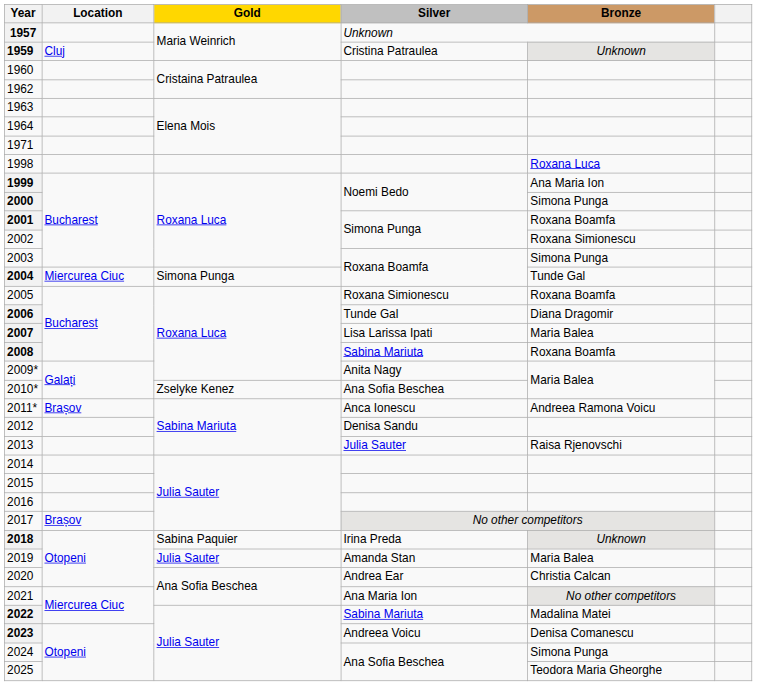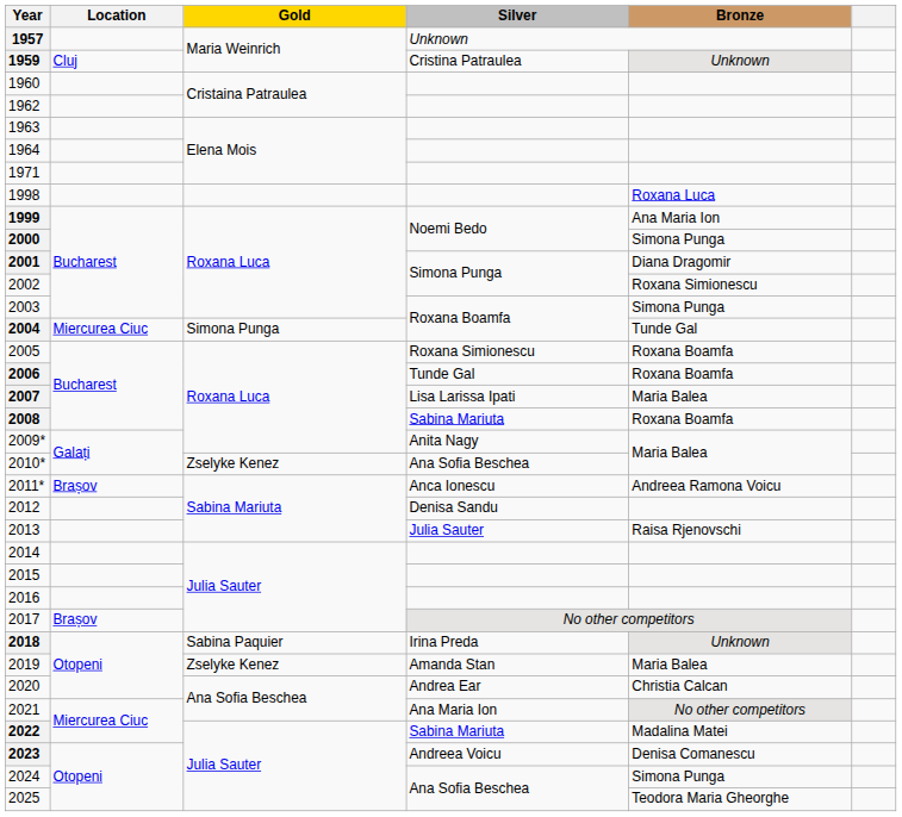 <table class="wikitable unsortable" style="text-align:left; width:80%">
 <tr>
 <th scope="col" style="text-align:center; width:5%">Year</th>
 <th scope="col" style="text-align:center; width:15%">Location</th>
 <th scope="col" style="text-align:center; width:25%; background:gold">Gold</th>
 <th scope="col" style="text-align:center; width:25%; background:silver">Silver</th>
 <th scope="col" style="text-align:center; width:25%; background:#c96">Bronze</th>
 <th scope="col" style="text-align:center; width:5%"></th>
 </tr>
 <tr>
 <th>1957</th>
 <td></td>
 <td rowspan="2">Maria Weinrich</td>
 <td colspan="2"><em>Unknown</em></td>
 <td></td>
 </tr>
 <tr>
 <th scope="row" style="text-align:left">1959</th>
 <td><a href='#'>Cluj</a></td>
 <td>Cristina Patraulea</td>
 <td align="center" bgcolor="e5e4e2"><em>Unknown</em></td>
 <td></td>
 </tr>
 <tr>
 <td>1960</td>
 <td></td>
 <td rowspan="2">Cristaina Patraulea</td>
 <td></td>
 <td></td>
 <td></td>
 </tr>
 <tr>
 <td>1962</td>
 <td></td>
 <td></td>
 <td></td>
 <td></td>
 </tr>
 <tr>
 <td>1963</td>
 <td></td>
 <td rowspan="3">Elena Mois</td>
 <td></td>
 <td></td>
 <td></td>
 </tr>
 <tr>
 <td>1964</td>
 <td></td>
 <td></td>
 <td></td>
 <td></td>
 </tr>
 <tr>
 <td>1971</td>
 <td></td>
 <td></td>
 <td></td>
 <td></td>
 </tr>
 <tr>
 <td>1998</td>
 <td></td>
 <td></td>
 <td></td>
 <td><a href='#'>Roxana Luca</a></td>
 <td></td>
 </tr>
 <tr>
 <th scope="row" style="text-align:left">1999</th>
 <td rowspan="5"><a href='#'>Bucharest</a></td>
 <td rowspan="5"><a href='#'>Roxana Luca</a></td>
 <td rowspan="2">Noemi Bedo</td>
 <td>Ana Maria Ion</td>
 <td></td>
 </tr>
 <tr>
 <th scope="row" style="text-align:left">2000</th>
 <td>Simona Punga</td>
 <td></td>
 </tr>
 <tr>
 <th scope="row" style="text-align:left">2001</th>
 <td rowspan="2">Simona Punga</td>
-<td>Roxana Boamfa</td>
+<td>Diana Dragomir</td>
 <td></td>
 </tr>
 <tr>
 <td>2002</td>
 <td>Roxana Simionescu</td>
 <td></td>
 </tr>
 <tr>
 <td>2003</td>
 <td rowspan="2">Roxana Boamfa</td>
 <td>Simona Punga</td>
 <td></td>
 </tr>
 <tr>
 <th scope="row" style="text-align:left">2004</th>
 <td><a href='#'>Miercurea Ciuc</a></td>
 <td>Simona Punga</td>
 <td>Tunde Gal</td>
 <td></td>
 </tr>
 <tr>
 <td>2005</td>
 <td rowspan="4"><a href='#'>Bucharest</a></td>
 <td rowspan="5"><a href='#'>Roxana Luca</a></td>
 <td>Roxana Simionescu</td>
 <td>Roxana Boamfa</td>
 <td></td>
 </tr>
 <tr>
 <th scope="row" style="text-align:left">2006</th>
 <td>Tunde Gal</td>
-<td>Diana Dragomir</td>
+<td>Roxana Boamfa</td>
 <td></td>
 </tr>
 <tr>
 <th scope="row" style="text-align:left">2007</th>
 <td>Lisa Larissa Ipati</td>
 <td>Maria Balea</td>
 <td></td>
 </tr>
 <tr>
 <th scope="row" style="text-align:left">2008</th>
 <td><a href='#'>Sabina Mariuta</a></td>
 <td>Roxana Boamfa</td>
 <td></td>
 </tr>
 <tr>
 <td>2009*</td>
 <td rowspan="2"><a href='#'>Galați</a></td>
 <td>Anita Nagy</td>
 <td rowspan="2">Maria Balea</td>
 <td></td>
 </tr>
 <tr>
 <td>2010*</td>
 <td>Zselyke Kenez</td>
 <td>Ana Sofia Beschea</td>
 <td></td>
 </tr>
 <tr>
 <td>2011*</td>
 <td><a href='#'>Brașov</a></td>
 <td rowspan="3"><a href='#'>Sabina Mariuta</a></td>
 <td>Anca Ionescu</td>
 <td>Andreea Ramona Voicu</td>
 <td></td>
 </tr>
 <tr>
 <td>2012</td>
 <td></td>
 <td>Denisa Sandu</td>
 <td></td>
 <td></td>
 </tr>
 <tr>
 <td>2013</td>
 <td></td>
 <td><a href='#'>Julia Sauter</a></td>
 <td>Raisa Rjenovschi</td>
 <td></td>
 </tr>
 <tr>
 <td>2014</td>
 <td></td>
 <td rowspan="4"><a href='#'>Julia Sauter</a></td>
 <td></td>
 <td></td>
 <td></td>
 </tr>
 <tr>
 <td>2015</td>
 <td></td>
 <td></td>
 <td></td>
 <td></td>
 </tr>
 <tr>
 <td>2016</td>
 <td></td>
 <td></td>
 <td></td>
 <td></td>
 </tr>
 <tr>
 <td>2017</td>
 <td><a href='#'>Brașov</a></td>
 <td colspan="2" align="center" bgcolor="e5e4e2"><em>No other competitors</em></td>
 <td></td>
 </tr>
 <tr>
 <th scope="row" style="text-align:left">2018</th>
 <td rowspan="3"><a href='#'>Otopeni</a></td>
 <td>Sabina Paquier</td>
 <td>Irina Preda</td>
 <td align="center" bgcolor="e5e4e2"><em>Unknown</em></td>
 <td></td>
 </tr>
 <tr>
 <td>2019</td>
-<td><a href='#'>Julia Sauter</a></td>
+<td>Zselyke Kenez</td>
 <td>Amanda Stan</td>
 <td>Maria Balea</td>
 <td></td>
 </tr>
 <tr>
 <td>2020</td>
 <td rowspan="2">Ana Sofia Beschea</td>
 <td>Andrea Ear</td>
 <td>Christia Calcan</td>
 <td></td>
 </tr>
 <tr>
 <td>2021</td>
 <td rowspan="2"><a href='#'>Miercurea Ciuc</a></td>
 <td>Ana Maria Ion</td>
 <td align="center" bgcolor="e5e4e2"><em>No other competitors</em></td>
 <td></td>
 </tr>
 <tr>
 <th scope="row" style="text-align:left">2022</th>
 <td rowspan="4"><a href='#'>Julia Sauter</a></td>
 <td><a href='#'>Sabina Mariuta</a></td>
 <td>Madalina Matei</td>
 <td></td>
 </tr>
 <tr>
 <th scope="row" style="text-align:left">2023</th>
 <td rowspan="3"><a href='#'>Otopeni</a></td>
 <td>Andreea Voicu</td>
 <td>Denisa Comanescu</td>
 <td></td>
 </tr>
 <tr>
 <td>2024</td>
 <td rowspan="2">Ana Sofia Beschea</td>
 <td>Simona Punga</td>
 <td></td>
 </tr>
 <tr>
 <td>2025</td>
 <td>Teodora Maria Gheorghe</td>
 <td></td>
 </tr>
 </table>
